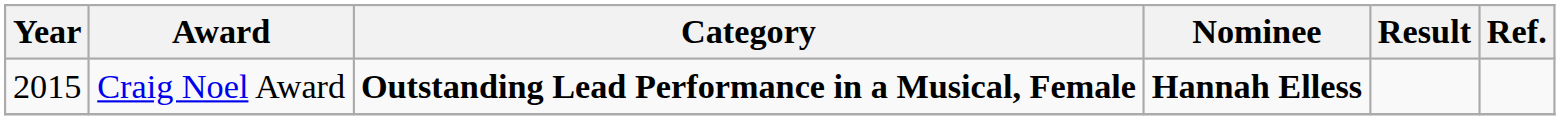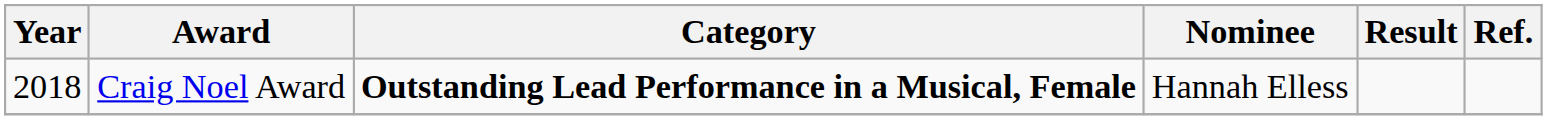 <table class="wikitable">
 <tr>
 <th>Year</th>
 <th>Award</th>
 <th>Category</th>
 <th>Nominee</th>
 <th>Result</th>
 <th class=unsortable>Ref.</th>
 </tr>
 <tr>
-<td>2015</td>
+<td>2018</td>
 <td><a href='#'>Craig Noel</a> Award</td>
 <td><strong>Outstanding Lead Performance in a Musical, Female</strong></td>
-<td><strong>Hannah Elless</strong></td>
+<td>Hannah Elless</td>
 <td></td>
 <td></td>
 </tr>
 <tr>
 </tr>
 </table>
